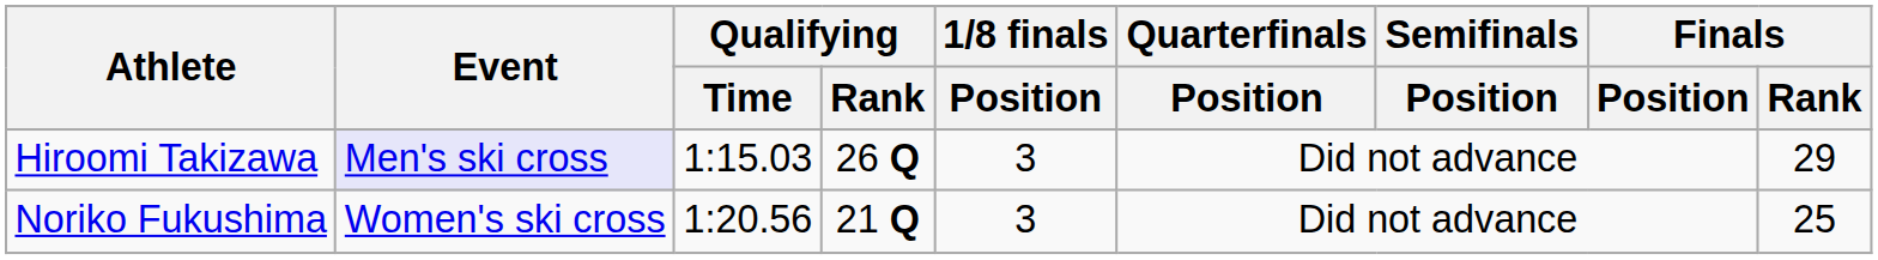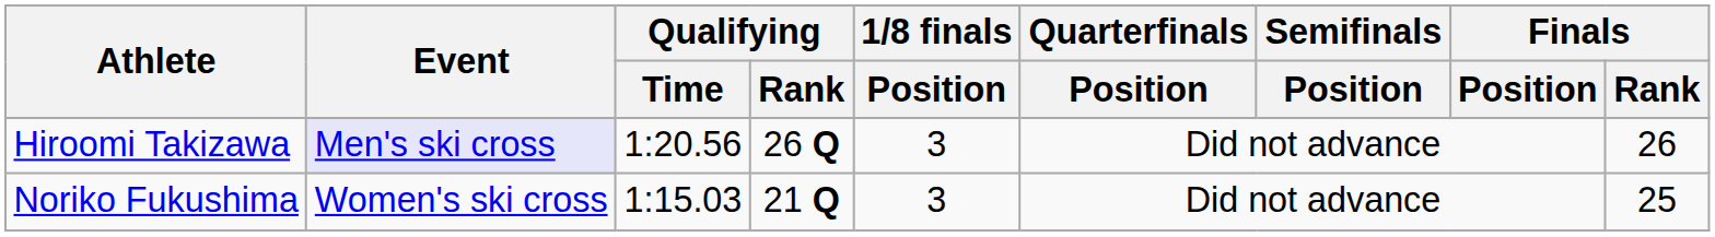 <table class="wikitable">
 <tr>
 <th rowspan="2">Athlete</th>
 <th rowspan="2">Event</th>
 <th colspan="2">Qualifying</th>
 <th>1/8 finals</th>
 <th>Quarterfinals</th>
 <th>Semifinals</th>
 <th colspan=2>Finals</th>
 </tr>
 <tr>
 <th>Time</th>
 <th>Rank</th>
 <th>Position</th>
 <th>Position</th>
 <th>Position</th>
 <th>Position</th>
 <th>Rank</th>
 </tr>
 <tr>
 <td><a href='#'>Hiroomi Takizawa</a></td>
 <td style="background: lavender;"><a href='#'>Men's ski cross</a></td>
-<td align=center>1:15.03</td>
+<td align=center>1:20.56</td>
 <td align=center>26 <strong>Q</strong></td>
 <td align=center>3</td>
 <td align=center colspan=3>Did not advance</td>
-<td align=center>29</td>
+<td align=center>26</td>
 </tr>
 <tr>
 <td><a href='#'>Noriko Fukushima</a></td>
 <td><a href='#'>Women's ski cross</a></td>
-<td align=center>1:20.56</td>
+<td align=center>1:15.03</td>
 <td align=center>21 <strong>Q</strong></td>
 <td align=center>3</td>
 <td align=center colspan=3>Did not advance</td>
 <td align=center>25</td>
 </tr>
 </table>
